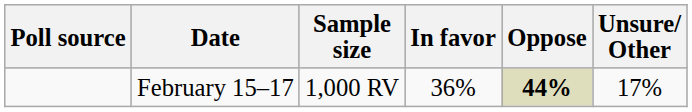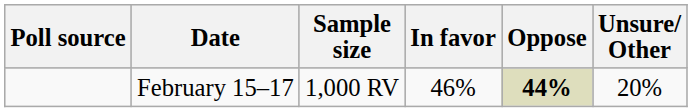 <table class="wikitable sortable collapsible" style="text-align:center;line-height:17px">
 <tr>
 <th>Poll source</th>
 <th>Date</th>
 <th>Sample<br>size</th>
 <th>In favor</th>
 <th>Oppose</th>
 <th>Unsure/<br>Other</th>
 </tr>
 <tr>
 <td></td>
 <td>February 15–17</td>
 <td>1,000 RV</td>
-<td>36%</td>
+<td>46%</td>
 <td style="background:#DEDEBD;"><strong>44%</strong></td>
-<td>17%</td>
+<td>20%</td>
 </tr>
 </table>
